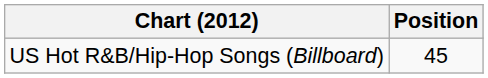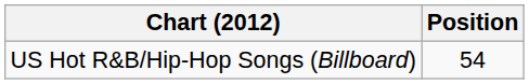 <table class="wikitable">
 <tr>
 <th>Chart (2012)</th>
 <th>Position</th>
 </tr>
 <tr>
 <td>US Hot R&B/Hip-Hop Songs (<em>Billboard</em>)</td>
-<td align="center">45</td>
+<td align="center">54</td>
 </tr>
 </table>
